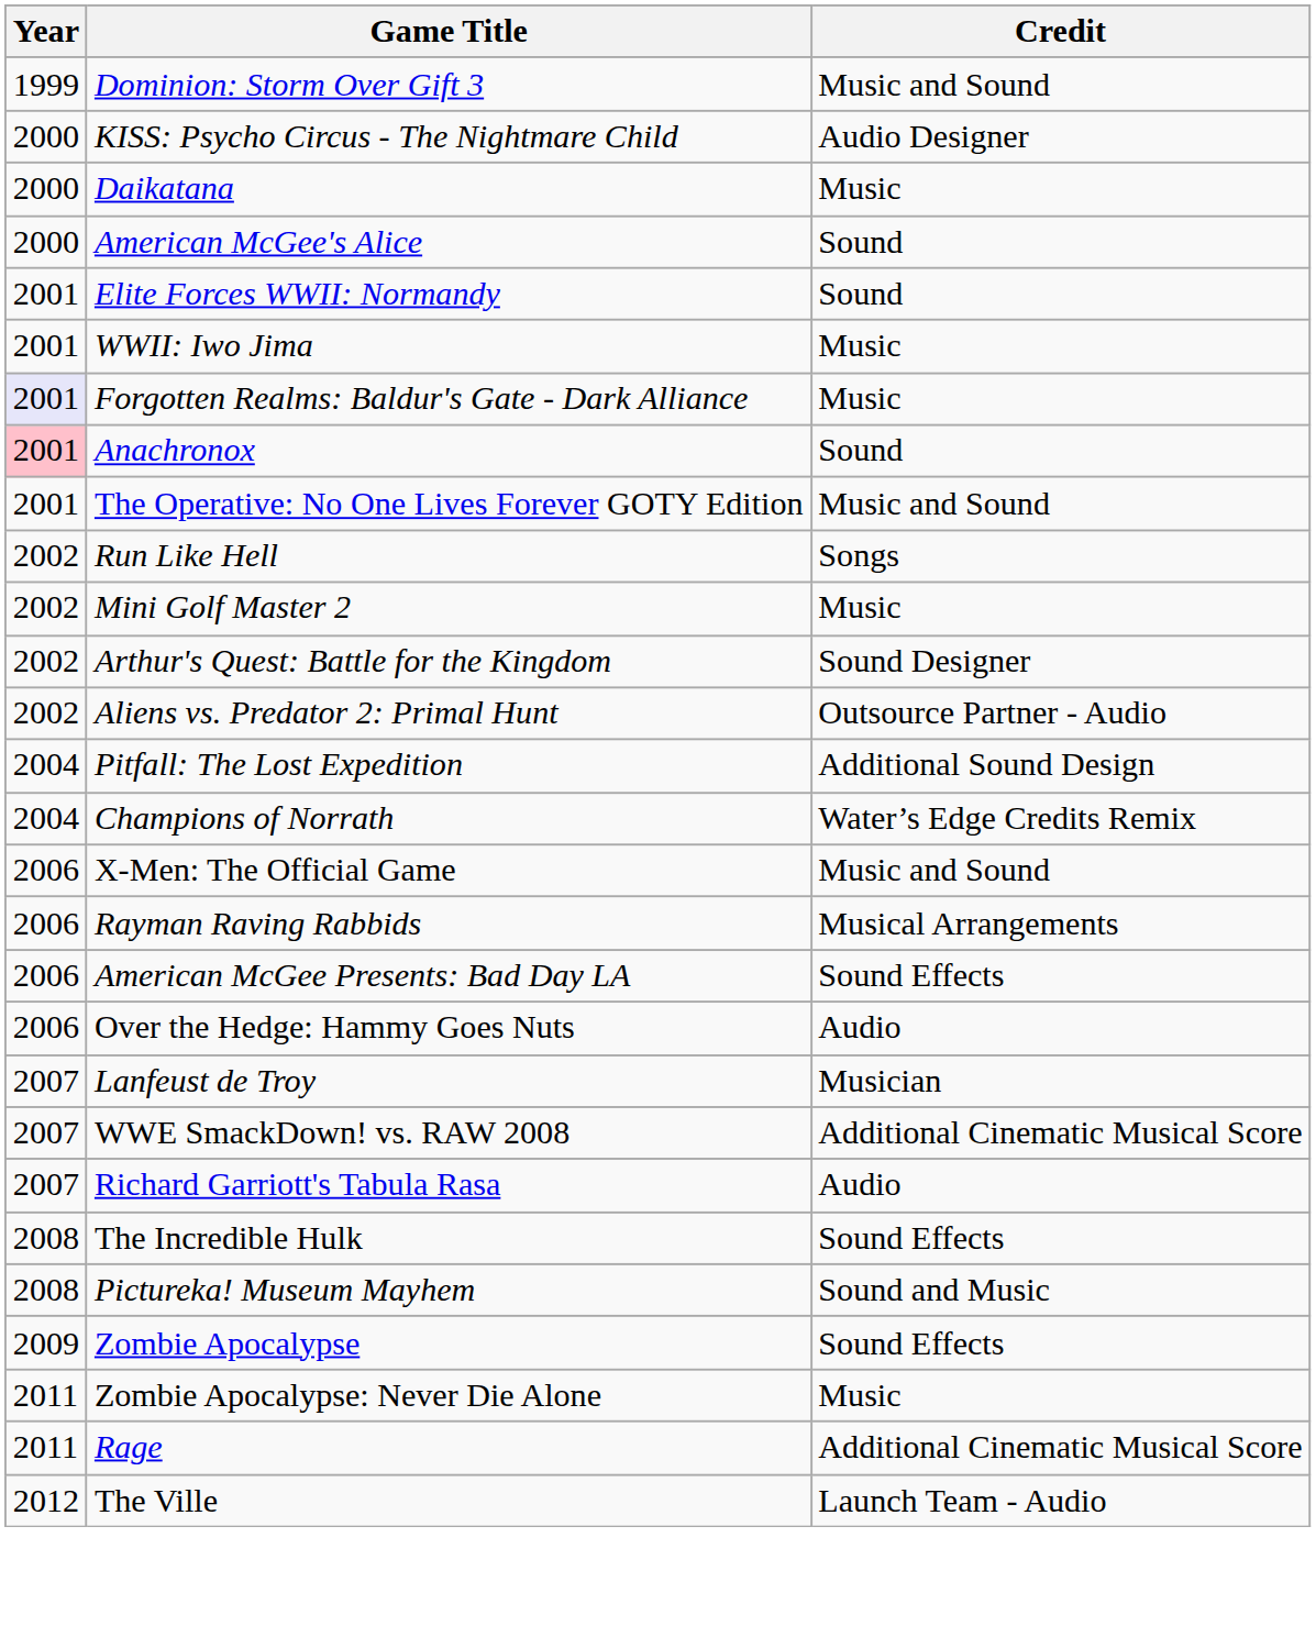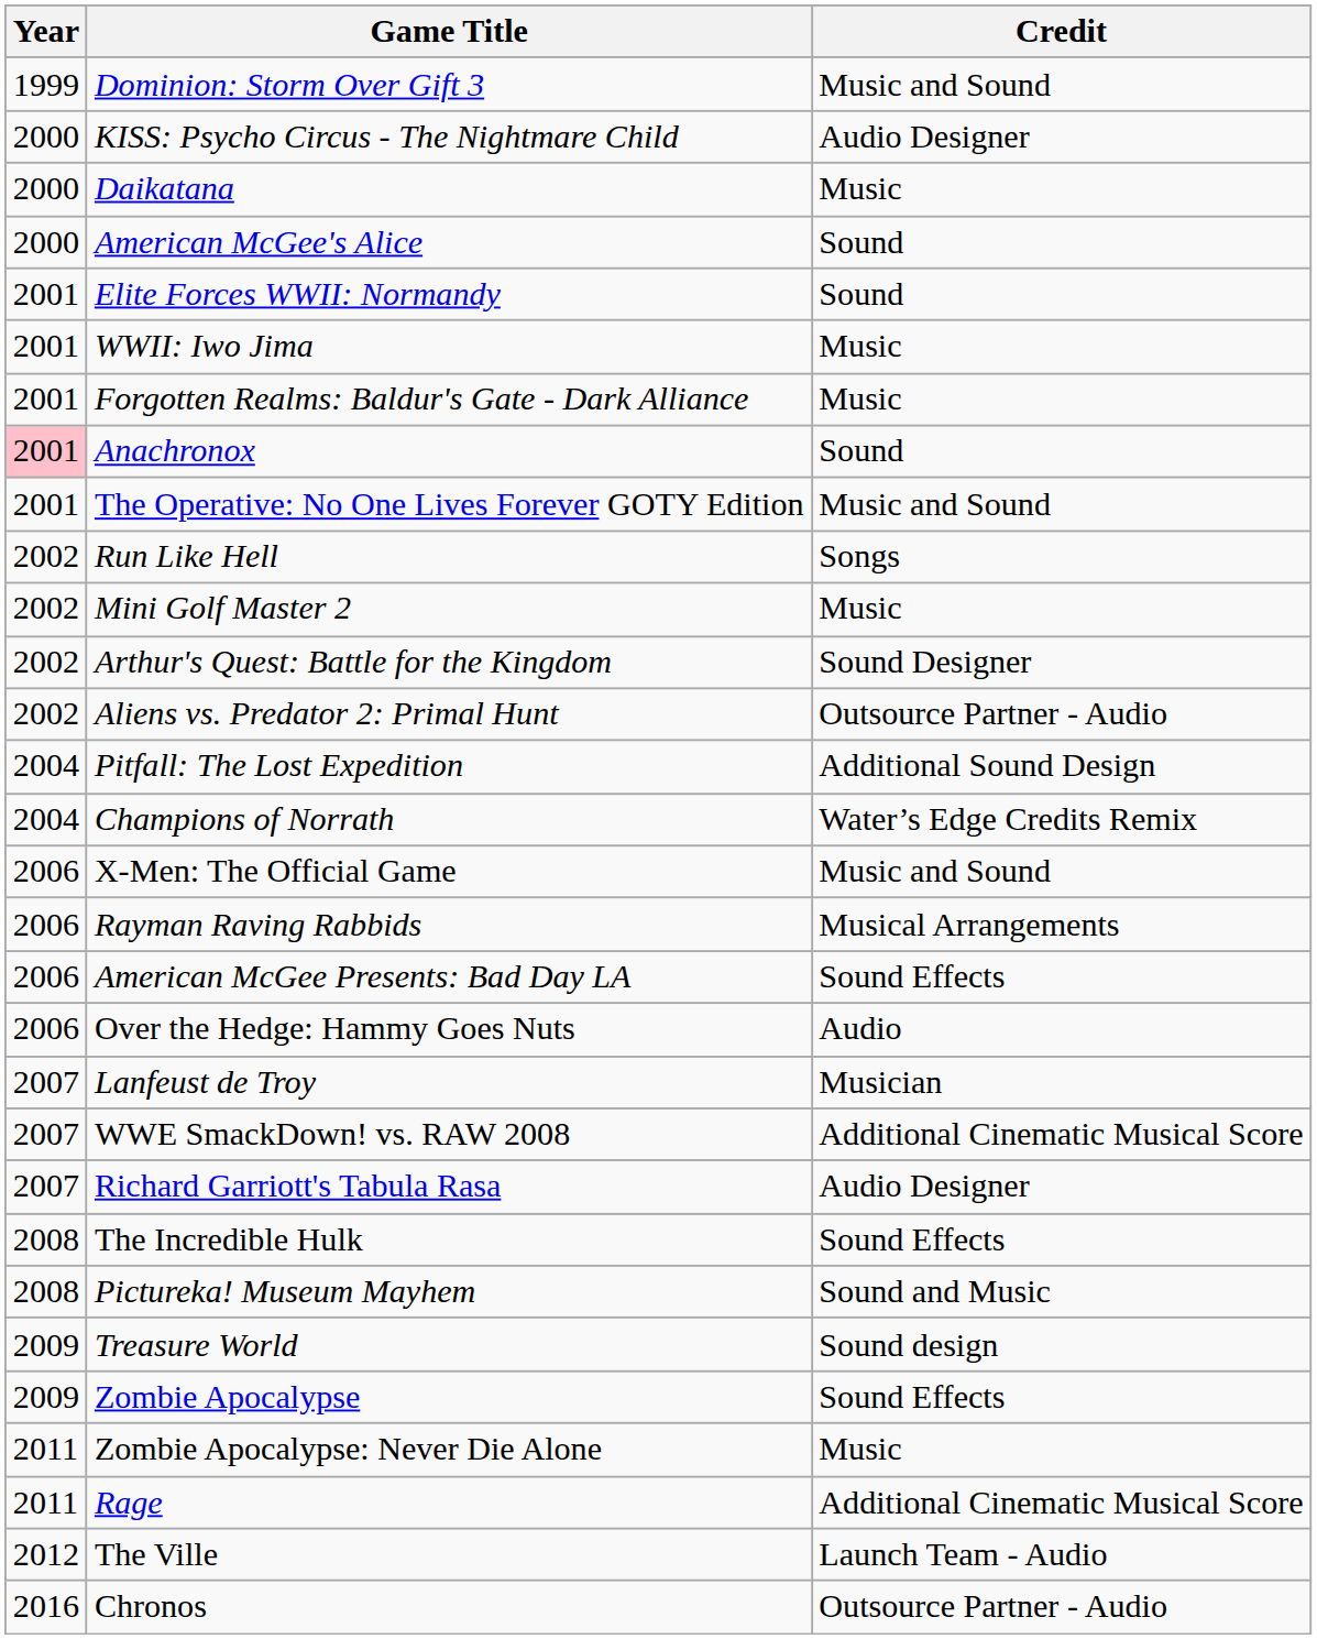 <table class="wikitable sortable">
 <tr>
 <th>Year</th>
 <th>Game Title</th>
 <th>Credit</th>
 </tr>
 <tr>
 <td>1999</td>
 <td><em><a href='#'>Dominion: Storm Over Gift 3</a></em></td>
 <td>Music and Sound</td>
 </tr>
 <tr>
 <td>2000</td>
 <td><em>KISS: Psycho Circus - The Nightmare Child</em></td>
 <td>Audio Designer</td>
 </tr>
 <tr>
 <td>2000</td>
 <td><em><a href='#'>Daikatana</a></em></td>
 <td>Music</td>
 </tr>
 <tr>
 <td>2000</td>
 <td><em><a href='#'>American McGee's Alice</a></em></td>
 <td>Sound</td>
 </tr>
 <tr>
 <td>2001</td>
 <td><em><a href='#'>Elite Forces WWII: Normandy</a></em></td>
 <td>Sound</td>
 </tr>
 <tr>
 <td>2001</td>
 <td><em>WWII: Iwo Jima</em></td>
 <td>Music</td>
 </tr>
 <tr>
-<td style="background: lavender;">2001</td>
+<td>2001</td>
 <td><em>Forgotten Realms: Baldur's Gate - Dark Alliance</em></td>
 <td>Music</td>
 </tr>
 <tr>
 <td style="background: pink;">2001</td>
 <td><em><a href='#'>Anachronox</a></em></td>
 <td>Sound</td>
 </tr>
 <tr>
 <td>2001</td>
 <td><a href='#'>The Operative: No One Lives Forever</a> GOTY Edition</td>
 <td>Music and Sound</td>
 </tr>
 <tr>
 <td>2002</td>
 <td><em>Run Like Hell</em></td>
 <td>Songs</td>
 </tr>
 <tr>
 <td>2002</td>
 <td><em>Mini Golf Master 2</em></td>
 <td>Music</td>
 </tr>
 <tr>
 <td>2002</td>
 <td><em>Arthur's Quest: Battle for the Kingdom</em></td>
 <td>Sound Designer</td>
 </tr>
 <tr>
 <td>2002</td>
 <td><em>Aliens vs. Predator 2: Primal Hunt</em></td>
 <td>Outsource Partner - Audio</td>
 </tr>
 <tr>
 <td>2004</td>
 <td><em>Pitfall: The Lost Expedition</em></td>
 <td>Additional Sound Design</td>
 </tr>
 <tr>
 <td>2004</td>
 <td><em>Champions of Norrath</em></td>
 <td>Water’s Edge Credits Remix</td>
 </tr>
 <tr>
 <td>2006</td>
 <td>X-Men: The Official Game</td>
 <td>Music and Sound</td>
 </tr>
 <tr>
 <td>2006</td>
 <td><em>Rayman Raving Rabbids</em></td>
 <td>Musical Arrangements</td>
 </tr>
 <tr>
 <td>2006</td>
 <td><em>American McGee Presents: Bad Day LA</em></td>
 <td>Sound Effects</td>
 </tr>
 <tr>
 <td>2006</td>
 <td>Over the Hedge: Hammy Goes Nuts</td>
 <td>Audio</td>
 </tr>
 <tr>
 <td>2007</td>
 <td><em>Lanfeust de Troy</em></td>
 <td>Musician</td>
 </tr>
 <tr>
 <td>2007</td>
 <td>WWE SmackDown! vs. RAW 2008</td>
 <td>Additional Cinematic Musical Score</td>
 </tr>
 <tr>
 <td>2007</td>
 <td><a href='#'>Richard Garriott's Tabula Rasa</a></td>
-<td>Audio</td>
+<td>Audio Designer</td>
 </tr>
 <tr>
 <td>2008</td>
 <td>The Incredible Hulk</td>
 <td>Sound Effects</td>
 </tr>
 <tr>
 <td>2008</td>
 <td><em>Pictureka! Museum Mayhem</em></td>
 <td>Sound and Music</td>
+</tr>
+<tr>
+<td>2009</td>
+<td><em>Treasure World</em></td>
+<td>Sound design</td>
 </tr>
 <tr>
 <td>2009</td>
 <td><a href='#'>Zombie Apocalypse</a></td>
 <td>Sound Effects</td>
 </tr>
 <tr>
 <td>2011</td>
 <td>Zombie Apocalypse: Never Die Alone</td>
 <td>Music</td>
 </tr>
 <tr>
 <td>2011</td>
 <td><em><a href='#'>Rage</a></em></td>
 <td>Additional Cinematic Musical Score</td>
 </tr>
 <tr>
 <td>2012</td>
 <td>The Ville</td>
 <td>Launch Team - Audio</td>
 </tr>
+<tr>
+<td>2016</td>
+<td>Chronos</td>
+<td>Outsource Partner - Audio</td>
+</tr>
 </table>
